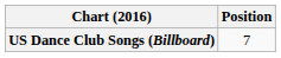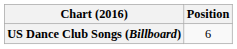 <table class="wikitable plainrowheaders" style="text-align:center">
 <tr>
 <th scope="col">Chart (2016)</th>
 <th scope="col">Position</th>
 </tr>
 <tr>
 <th scope="row">US Dance Club Songs (<em>Billboard</em>)</th>
-<td>7</td>
+<td>6</td>
 </tr>
 </table>
